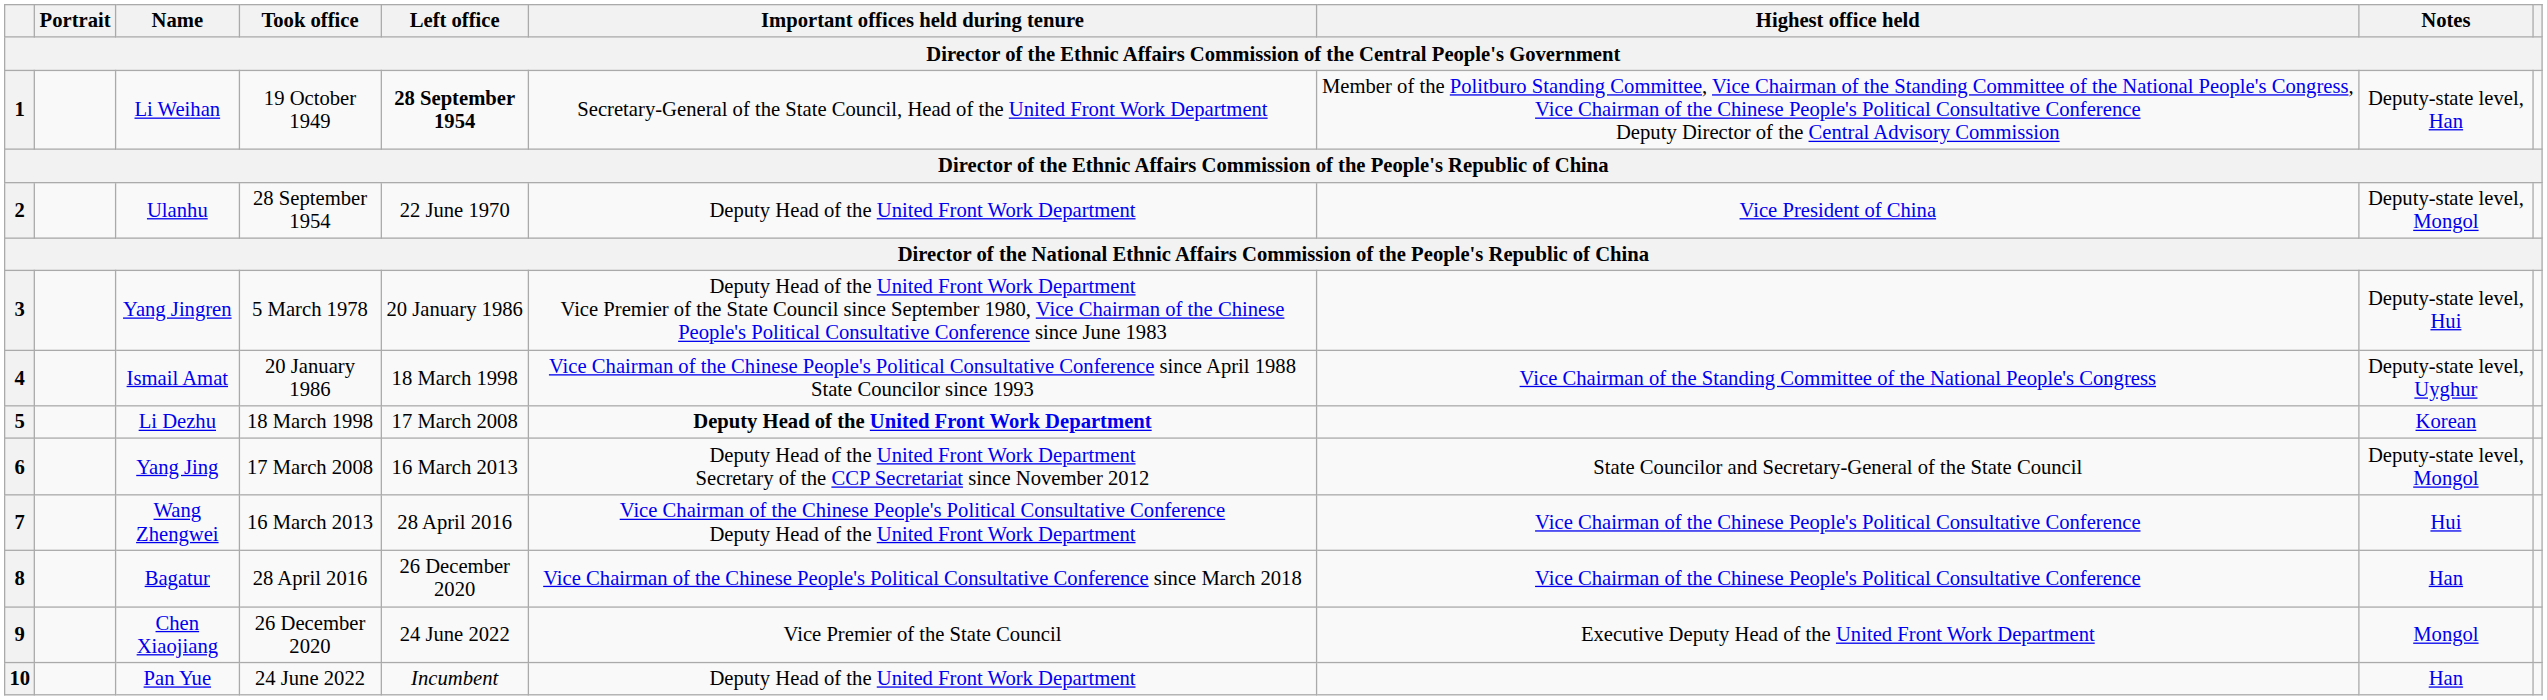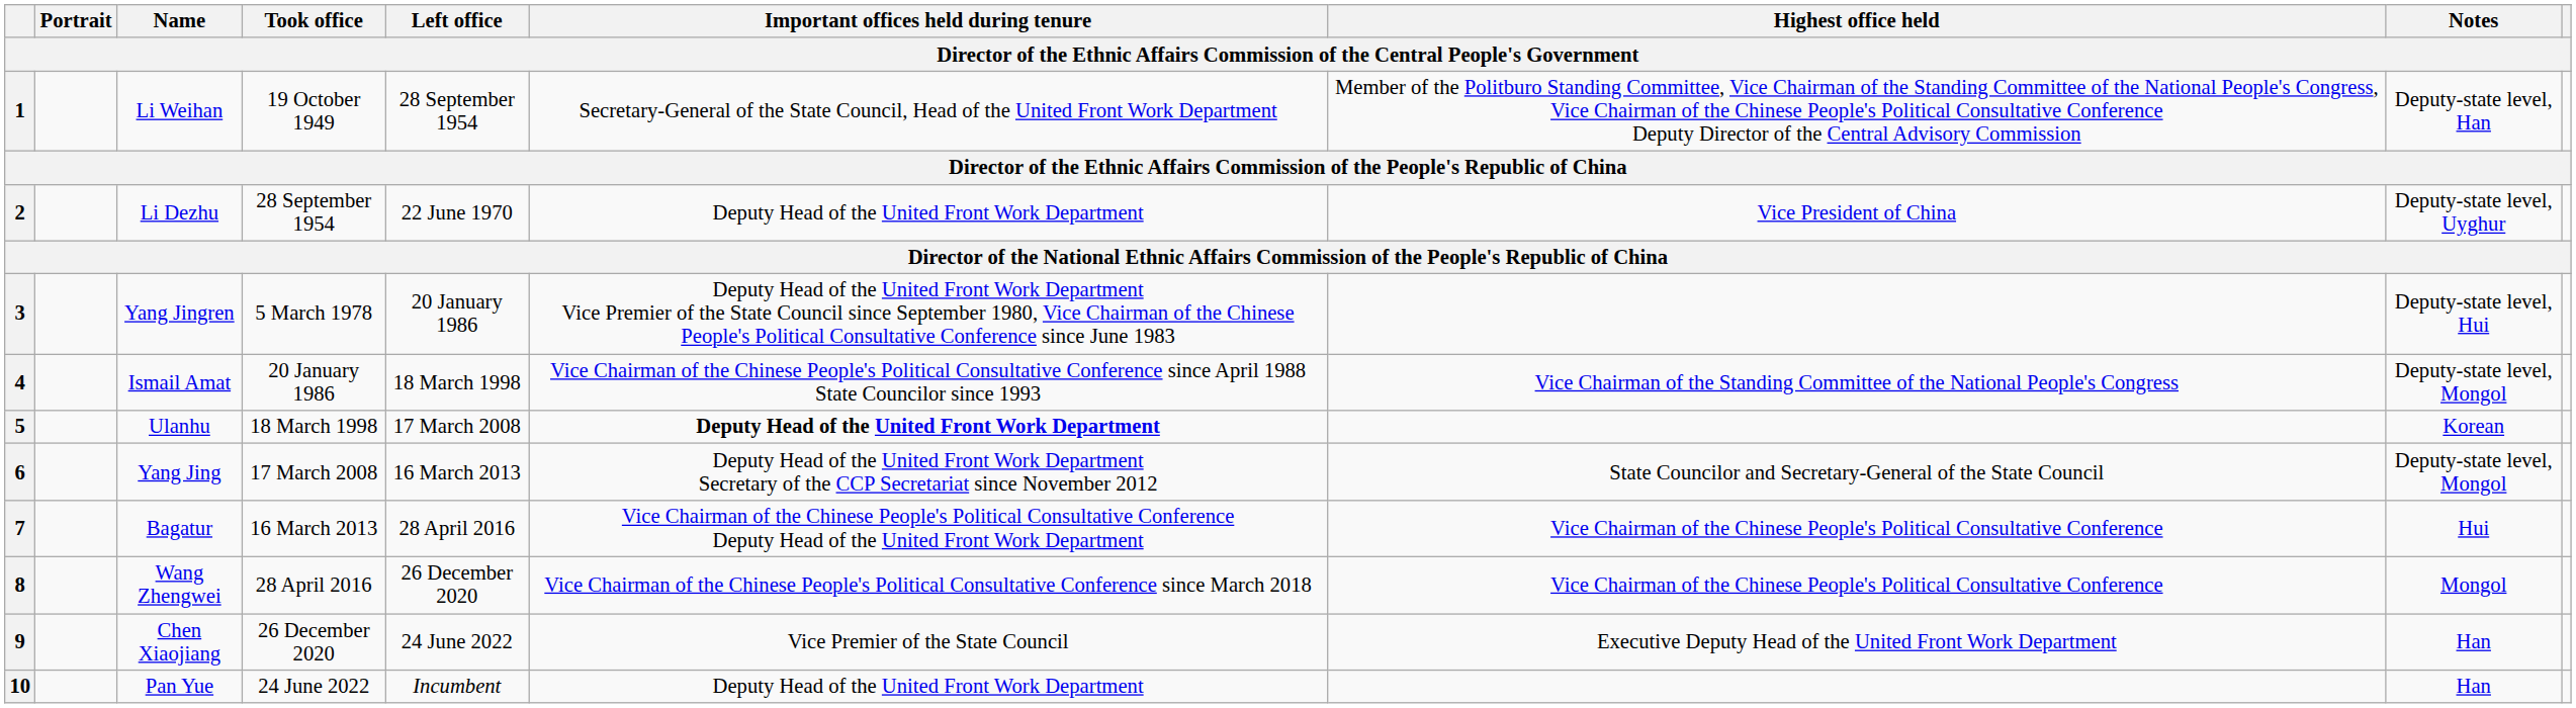 <table class="wikitable" style="text-align:center">
 <tr>
 <th></th>
 <th>Portrait</th>
 <th>Name</th>
 <th>Took office</th>
 <th>Left office</th>
 <th>Important offices held during tenure</th>
 <th>Highest office held</th>
 <th>Notes</th>
 <th></th>
 </tr>
 <tr>
 <th colspan="9">Director of the Ethnic Affairs Commission of the Central People's Government</th>
 </tr>
 <tr>
 <th>1</th>
 <td></td>
 <td><a href='#'>Li Weihan</a></td>
 <td>19 October 1949</td>
-<td><strong>28 September 1954</strong></td>
+<td>28 September 1954</td>
 <td>Secretary-General of the State Council, Head of the <a href='#'>United Front Work Department</a></td>
 <td>Member of the <a href='#'>Politburo Standing Committee</a>, <a href='#'>Vice Chairman of the Standing Committee of the National People's Congress</a>, <a href='#'>Vice Chairman of the Chinese People's Political Consultative Conference</a><br>Deputy Director of the <a href='#'>Central Advisory Commission</a></td>
 <td>Deputy-state level, <a href='#'>Han</a></td>
 <td></td>
 </tr>
 <tr>
 <th colspan="9">Director of the Ethnic Affairs Commission of the People's Republic of China</th>
 </tr>
 <tr>
 <th>2</th>
 <td></td>
-<td><a href='#'>Ulanhu</a></td>
+<td><a href='#'>Li Dezhu</a></td>
 <td>28 September 1954</td>
 <td>22 June 1970</td>
 <td>Deputy Head of the <a href='#'>United Front Work Department</a></td>
 <td><a href='#'>Vice President of China</a></td>
-<td>Deputy-state level, <a href='#'>Mongol</a></td>
+<td>Deputy-state level, <a href='#'>Uyghur</a></td>
 <td></td>
 </tr>
 <tr>
 <th colspan="9">Director of the National Ethnic Affairs Commission of the People's Republic of China</th>
 </tr>
 <tr>
 <th>3</th>
 <td></td>
 <td><a href='#'>Yang Jingren</a></td>
 <td>5 March 1978</td>
 <td>20 January 1986</td>
 <td>Deputy Head of the <a href='#'>United Front Work Department</a><br>Vice Premier of the State Council since September 1980, <a href='#'>Vice Chairman of the Chinese People's Political Consultative Conference</a> since June 1983</td>
 <td></td>
 <td>Deputy-state level, <a href='#'>Hui</a></td>
 <td></td>
 </tr>
 <tr>
 <th>4</th>
 <td></td>
 <td><a href='#'>Ismail Amat</a></td>
 <td>20 January 1986</td>
 <td>18 March 1998</td>
 <td><a href='#'>Vice Chairman of the Chinese People's Political Consultative Conference</a> since April 1988<br>State Councilor since 1993</td>
 <td><a href='#'>Vice Chairman of the Standing Committee of the National People's Congress</a></td>
-<td>Deputy-state level, <a href='#'>Uyghur</a></td>
+<td>Deputy-state level, <a href='#'>Mongol</a></td>
 <td></td>
 </tr>
 <tr>
 <th>5</th>
 <td></td>
-<td><a href='#'>Li Dezhu</a></td>
+<td><a href='#'>Ulanhu</a></td>
 <td>18 March 1998</td>
 <td>17 March 2008</td>
 <td><strong>Deputy Head of the <a href='#'>United Front Work Department</a></strong></td>
 <td></td>
 <td><a href='#'>Korean</a></td>
 <td></td>
 </tr>
 <tr>
 <th>6</th>
 <td></td>
 <td><a href='#'>Yang Jing</a></td>
 <td>17 March 2008</td>
 <td>16 March 2013</td>
 <td>Deputy Head of the <a href='#'>United Front Work Department</a><br>Secretary of the <a href='#'>CCP Secretariat</a> since November 2012</td>
 <td>State Councilor and Secretary-General of the State Council</td>
 <td>Deputy-state level, <a href='#'>Mongol</a></td>
 <td></td>
 </tr>
 <tr>
 <th>7</th>
 <td></td>
-<td><a href='#'>Wang Zhengwei</a></td>
+<td><a href='#'>Bagatur</a></td>
 <td>16 March 2013</td>
 <td>28 April 2016</td>
 <td><a href='#'>Vice Chairman of the Chinese People's Political Consultative Conference</a><br>Deputy Head of the <a href='#'>United Front Work Department</a></td>
 <td><a href='#'>Vice Chairman of the Chinese People's Political Consultative Conference</a></td>
 <td><a href='#'>Hui</a></td>
 <td></td>
 </tr>
 <tr>
 <th>8</th>
 <td></td>
-<td><a href='#'>Bagatur</a></td>
+<td><a href='#'>Wang Zhengwei</a></td>
 <td>28 April 2016</td>
 <td>26 December 2020</td>
 <td><a href='#'>Vice Chairman of the Chinese People's Political Consultative Conference</a> since March 2018</td>
 <td><a href='#'>Vice Chairman of the Chinese People's Political Consultative Conference</a></td>
-<td><a href='#'>Han</a></td>
+<td><a href='#'>Mongol</a></td>
 <td></td>
 </tr>
 <tr>
 <th>9</th>
 <td></td>
 <td><a href='#'>Chen Xiaojiang</a></td>
 <td>26 December 2020</td>
 <td>24 June 2022</td>
 <td>Vice Premier of the State Council</td>
 <td>Executive Deputy Head of the <a href='#'>United Front Work Department</a></td>
-<td><a href='#'>Mongol</a></td>
+<td><a href='#'>Han</a></td>
 <td></td>
 </tr>
 <tr>
 <th>10</th>
 <td></td>
 <td><a href='#'>Pan Yue</a></td>
 <td>24 June 2022</td>
 <td><em>Incumbent</em></td>
 <td>Deputy Head of the <a href='#'>United Front Work Department</a></td>
 <td></td>
 <td><a href='#'>Han</a></td>
 <td></td>
 </tr>
 </table>
